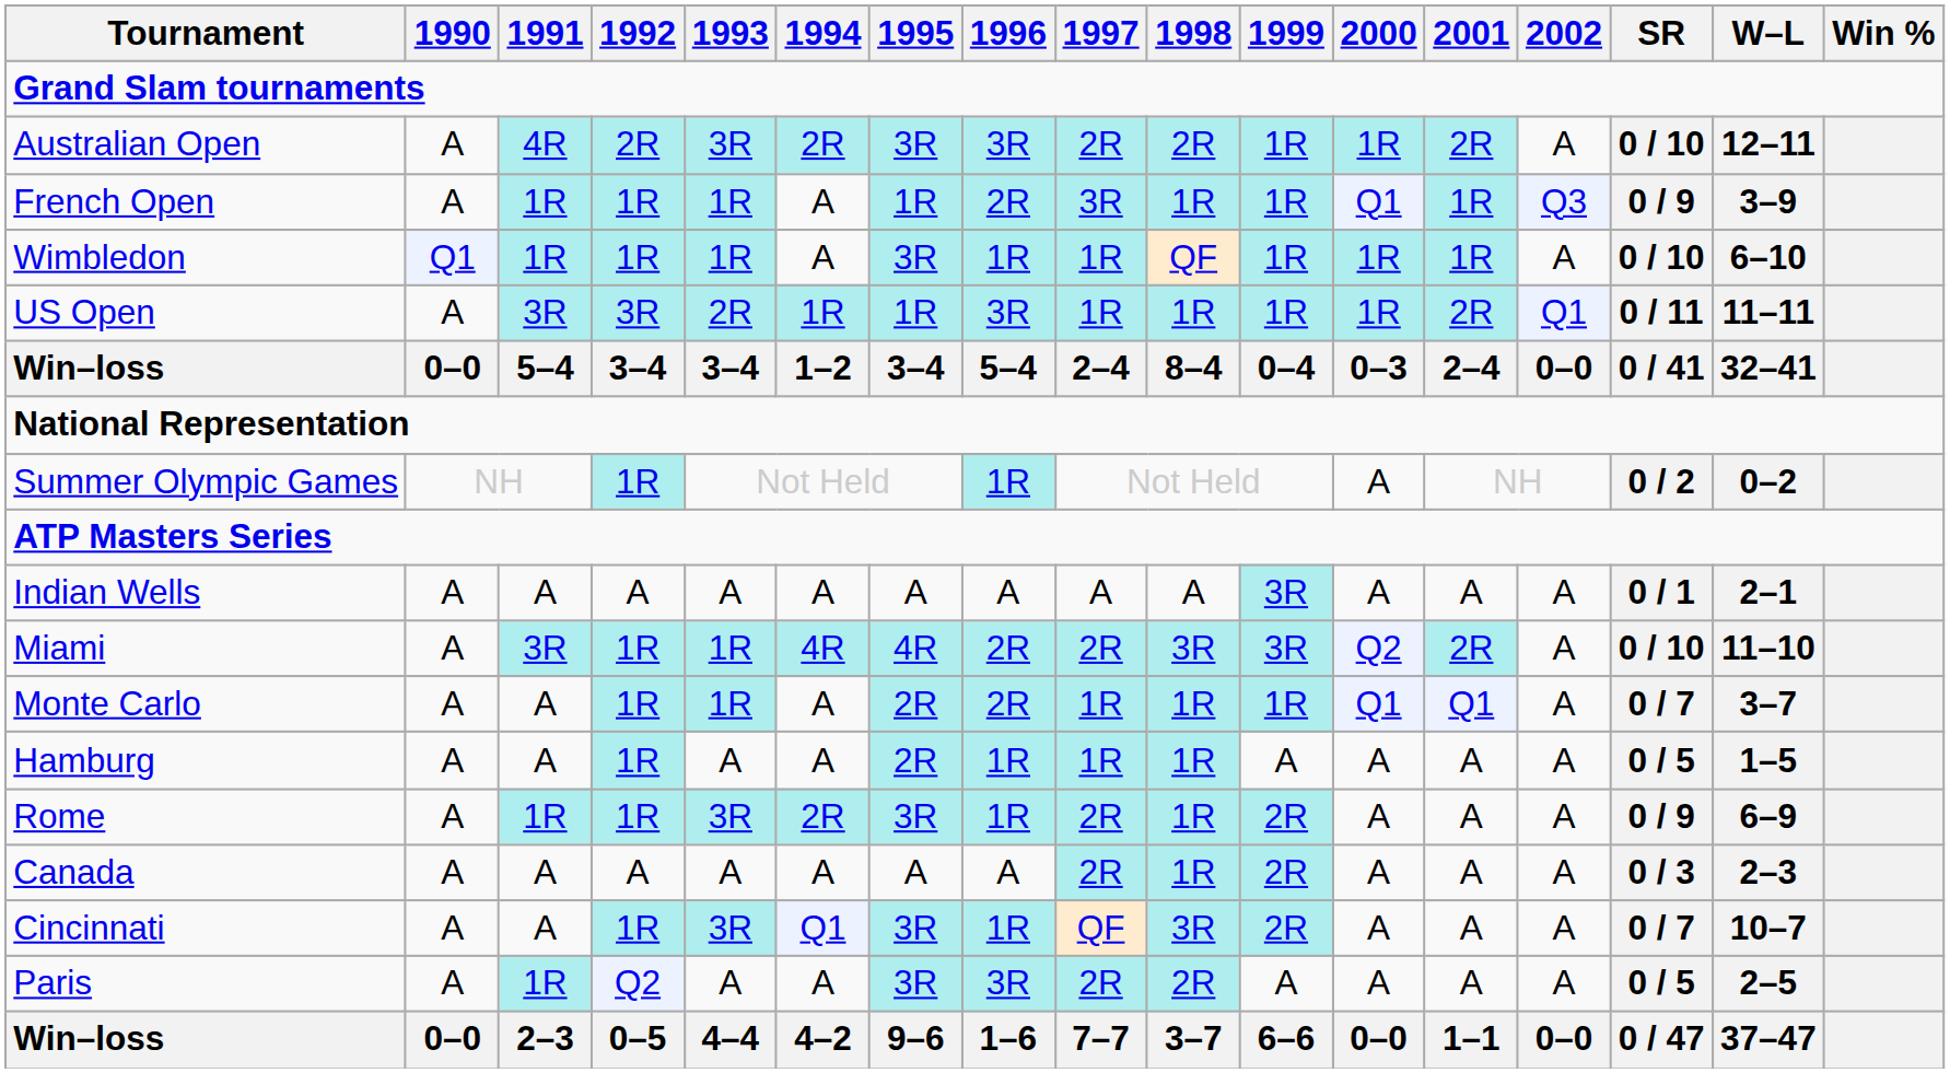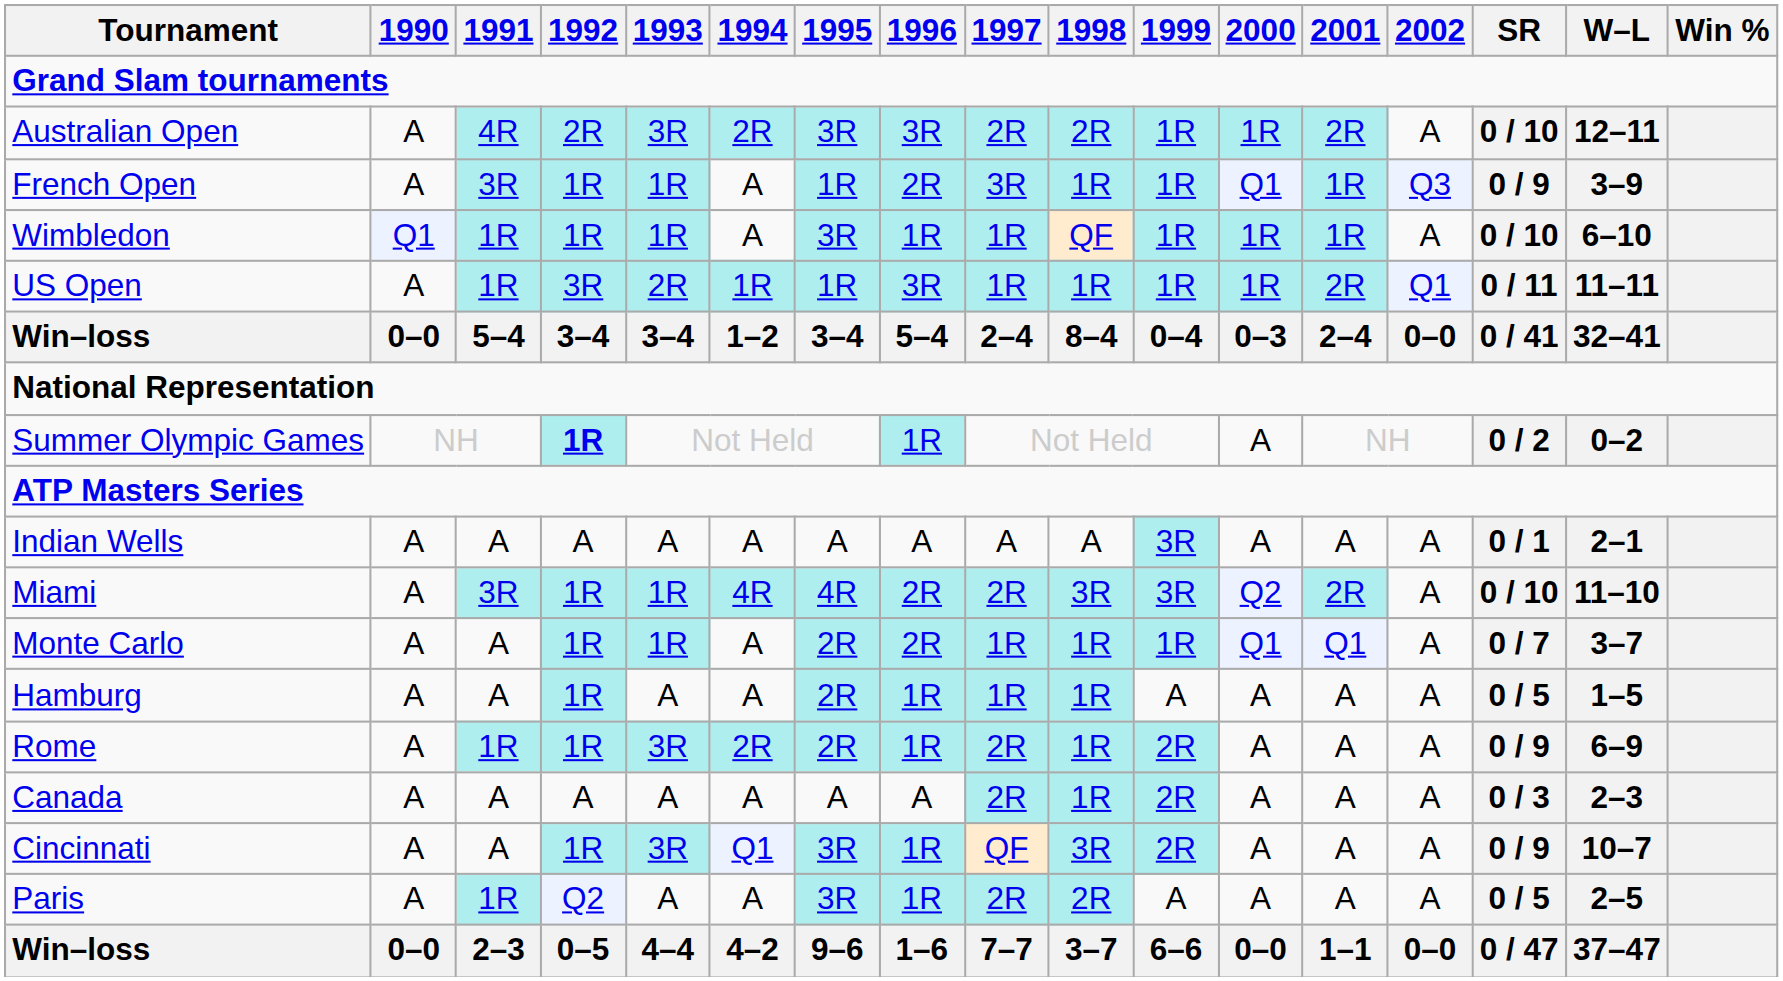 <table class=wikitable style=text-align:center;font-size:97%>
 <tr>
 <th>Tournament</th>
 <th><a href='#'>1990</a></th>
 <th><a href='#'>1991</a></th>
 <th><a href='#'>1992</a></th>
 <th><a href='#'>1993</a></th>
 <th><a href='#'>1994</a></th>
 <th><a href='#'>1995</a></th>
 <th><a href='#'>1996</a></th>
 <th><a href='#'>1997</a></th>
 <th><a href='#'>1998</a></th>
 <th><a href='#'>1999</a></th>
 <th><a href='#'>2000</a></th>
 <th><a href='#'>2001</a></th>
 <th><a href='#'>2002</a></th>
 <th>SR</th>
 <th>W–L</th>
 <th>Win %</th>
 </tr>
 <tr>
 <td colspan=23 align=left><strong><a href='#'>Grand Slam tournaments</a></strong></td>
 </tr>
 <tr>
 <td align=left><a href='#'>Australian Open</a></td>
 <td>A</td>
 <td bgcolor=afeeee><a href='#'>4R</a></td>
 <td bgcolor=afeeee><a href='#'>2R</a></td>
 <td bgcolor=afeeee><a href='#'>3R</a></td>
 <td bgcolor=afeeee><a href='#'>2R</a></td>
 <td bgcolor=afeeee><a href='#'>3R</a></td>
 <td bgcolor=afeeee><a href='#'>3R</a></td>
 <td bgcolor=afeeee><a href='#'>2R</a></td>
 <td bgcolor=afeeee><a href='#'>2R</a></td>
 <td bgcolor=afeeee><a href='#'>1R</a></td>
 <td bgcolor=afeeee><a href='#'>1R</a></td>
 <td bgcolor=afeeee><a href='#'>2R</a></td>
 <td>A</td>
 <th>0 / 10</th>
 <th>12–11</th>
 <th></th>
 </tr>
 <tr>
 <td align=left><a href='#'>French Open</a></td>
 <td>A</td>
-<td bgcolor=afeeee><a href='#'>1R</a></td>
+<td bgcolor=afeeee><a href='#'>3R</a></td>
 <td bgcolor=afeeee><a href='#'>1R</a></td>
 <td bgcolor=afeeee><a href='#'>1R</a></td>
 <td>A</td>
 <td bgcolor=afeeee><a href='#'>1R</a></td>
 <td bgcolor=afeeee><a href='#'>2R</a></td>
 <td bgcolor=afeeee><a href='#'>3R</a></td>
 <td bgcolor=afeeee><a href='#'>1R</a></td>
 <td bgcolor=afeeee><a href='#'>1R</a></td>
 <td bgcolor=ecf2ff><a href='#'>Q1</a></td>
 <td bgcolor=afeeee><a href='#'>1R</a></td>
 <td bgcolor=ecf2ff><a href='#'>Q3</a></td>
 <th>0 / 9</th>
 <th>3–9</th>
 <th></th>
 </tr>
 <tr>
 <td align=left><a href='#'>Wimbledon</a></td>
 <td bgcolor=ecf2ff><a href='#'>Q1</a></td>
 <td bgcolor=afeeee><a href='#'>1R</a></td>
 <td bgcolor=afeeee><a href='#'>1R</a></td>
 <td bgcolor=afeeee><a href='#'>1R</a></td>
 <td>A</td>
 <td bgcolor=afeeee><a href='#'>3R</a></td>
 <td bgcolor=afeeee><a href='#'>1R</a></td>
 <td bgcolor=afeeee><a href='#'>1R</a></td>
 <td bgcolor=ffebcd><a href='#'>QF</a></td>
 <td bgcolor=afeeee><a href='#'>1R</a></td>
 <td bgcolor=afeeee><a href='#'>1R</a></td>
 <td bgcolor=afeeee><a href='#'>1R</a></td>
 <td>A</td>
 <th>0 / 10</th>
 <th>6–10</th>
 <th></th>
 </tr>
 <tr>
 <td align=left><a href='#'>US Open</a></td>
 <td>A</td>
-<td bgcolor=afeeee><a href='#'>3R</a></td>
+<td bgcolor=afeeee><a href='#'>1R</a></td>
 <td bgcolor=afeeee><a href='#'>3R</a></td>
 <td bgcolor=afeeee><a href='#'>2R</a></td>
 <td bgcolor=afeeee><a href='#'>1R</a></td>
 <td bgcolor=afeeee><a href='#'>1R</a></td>
 <td bgcolor=afeeee><a href='#'>3R</a></td>
 <td bgcolor=afeeee><a href='#'>1R</a></td>
 <td bgcolor=afeeee><a href='#'>1R</a></td>
 <td bgcolor=afeeee><a href='#'>1R</a></td>
 <td bgcolor=afeeee><a href='#'>1R</a></td>
 <td bgcolor=afeeee><a href='#'>2R</a></td>
 <td bgcolor=ecf2ff><a href='#'>Q1</a></td>
 <th>0 / 11</th>
 <th>11–11</th>
 <th></th>
 </tr>
 <tr>
 <th style=text-align:left>Win–loss</th>
 <th>0–0</th>
 <th>5–4</th>
 <th>3–4</th>
 <th>3–4</th>
 <th>1–2</th>
 <th>3–4</th>
 <th>5–4</th>
 <th>2–4</th>
 <th>8–4</th>
 <th>0–4</th>
 <th>0–3</th>
 <th>2–4</th>
 <th>0–0</th>
 <th>0 / 41</th>
 <th>32–41</th>
 <th></th>
 </tr>
 <tr>
 <td colspan=22 align=left><strong>National Representation</strong></td>
 </tr>
 <tr>
 <td align=left><a href='#'>Summer Olympic Games</a></td>
 <td colspan=2 style=color:#cccccc>NH</td>
-<td style=background:#afeeee><a href='#'>1R</a></td>
+<td style=background:#afeeee><strong><a href='#'>1R</a></strong></td>
 <td colspan=3 style=color:#cccccc>Not Held</td>
 <td style=background:#afeeee><a href='#'>1R</a></td>
 <td colspan=3 style=color:#cccccc>Not Held</td>
 <td>A</td>
 <td colspan=2 style=color:#cccccc>NH</td>
 <th>0 / 2</th>
 <th>0–2</th>
 <th></th>
 </tr>
 <tr>
 <td colspan=23 align=left><strong><a href='#'>ATP Masters Series</a></strong></td>
 </tr>
 <tr>
 <td align=left><a href='#'>Indian Wells</a></td>
 <td>A</td>
 <td>A</td>
 <td>A</td>
 <td>A</td>
 <td>A</td>
 <td>A</td>
 <td>A</td>
 <td>A</td>
 <td>A</td>
 <td bgcolor=afeeee><a href='#'>3R</a></td>
 <td>A</td>
 <td>A</td>
 <td>A</td>
 <th>0 / 1</th>
 <th>2–1</th>
 <th></th>
 </tr>
 <tr>
 <td align=left><a href='#'>Miami</a></td>
 <td>A</td>
 <td bgcolor=afeeee><a href='#'>3R</a></td>
 <td bgcolor=afeeee><a href='#'>1R</a></td>
 <td bgcolor=afeeee><a href='#'>1R</a></td>
 <td bgcolor=afeeee><a href='#'>4R</a></td>
 <td bgcolor=afeeee><a href='#'>4R</a></td>
 <td bgcolor=afeeee><a href='#'>2R</a></td>
 <td bgcolor=afeeee><a href='#'>2R</a></td>
 <td bgcolor=afeeee><a href='#'>3R</a></td>
 <td bgcolor=afeeee><a href='#'>3R</a></td>
 <td bgcolor=ecf2ff><a href='#'>Q2</a></td>
 <td bgcolor=afeeee><a href='#'>2R</a></td>
 <td>A</td>
 <th>0 / 10</th>
 <th>11–10</th>
 <th></th>
 </tr>
 <tr>
 <td align=left><a href='#'>Monte Carlo</a></td>
 <td>A</td>
 <td>A</td>
 <td bgcolor=afeeee><a href='#'>1R</a></td>
 <td bgcolor=afeeee><a href='#'>1R</a></td>
 <td>A</td>
 <td bgcolor=afeeee><a href='#'>2R</a></td>
 <td bgcolor=afeeee><a href='#'>2R</a></td>
 <td bgcolor=afeeee><a href='#'>1R</a></td>
 <td bgcolor=afeeee><a href='#'>1R</a></td>
 <td bgcolor=afeeee><a href='#'>1R</a></td>
 <td bgcolor=ecf2ff><a href='#'>Q1</a></td>
 <td bgcolor=ecf2ff><a href='#'>Q1</a></td>
 <td>A</td>
 <th>0 / 7</th>
 <th>3–7</th>
 <th></th>
 </tr>
 <tr>
 <td align=left><a href='#'>Hamburg</a></td>
 <td>A</td>
 <td>A</td>
 <td bgcolor=afeeee><a href='#'>1R</a></td>
 <td>A</td>
 <td>A</td>
 <td bgcolor=afeeee><a href='#'>2R</a></td>
 <td bgcolor=afeeee><a href='#'>1R</a></td>
 <td bgcolor=afeeee><a href='#'>1R</a></td>
 <td bgcolor=afeeee><a href='#'>1R</a></td>
 <td>A</td>
 <td>A</td>
 <td>A</td>
 <td>A</td>
 <th>0 / 5</th>
 <th>1–5</th>
 <th></th>
 </tr>
 <tr>
 <td align=left><a href='#'>Rome</a></td>
 <td>A</td>
 <td bgcolor=afeeee><a href='#'>1R</a></td>
 <td bgcolor=afeeee><a href='#'>1R</a></td>
 <td bgcolor=afeeee><a href='#'>3R</a></td>
 <td bgcolor=afeeee><a href='#'>2R</a></td>
-<td bgcolor=afeeee><a href='#'>3R</a></td>
+<td bgcolor=afeeee><a href='#'>2R</a></td>
 <td bgcolor=afeeee><a href='#'>1R</a></td>
 <td bgcolor=afeeee><a href='#'>2R</a></td>
 <td bgcolor=afeeee><a href='#'>1R</a></td>
 <td bgcolor=afeeee><a href='#'>2R</a></td>
 <td>A</td>
 <td>A</td>
 <td>A</td>
 <th>0 / 9</th>
 <th>6–9</th>
 <th></th>
 </tr>
 <tr>
 <td align=left><a href='#'>Canada</a></td>
 <td>A</td>
 <td>A</td>
 <td>A</td>
 <td>A</td>
 <td>A</td>
 <td>A</td>
 <td>A</td>
 <td bgcolor=afeeee><a href='#'>2R</a></td>
 <td bgcolor=afeeee><a href='#'>1R</a></td>
 <td bgcolor=afeeee><a href='#'>2R</a></td>
 <td>A</td>
 <td>A</td>
 <td>A</td>
 <th>0 / 3</th>
 <th>2–3</th>
 <th></th>
 </tr>
 <tr>
 <td align=left><a href='#'>Cincinnati</a></td>
 <td>A</td>
 <td>A</td>
 <td bgcolor=afeeee><a href='#'>1R</a></td>
 <td bgcolor=afeeee><a href='#'>3R</a></td>
 <td bgcolor=ecf2ff><a href='#'>Q1</a></td>
 <td bgcolor=afeeee><a href='#'>3R</a></td>
 <td bgcolor=afeeee><a href='#'>1R</a></td>
 <td bgcolor=ffebcd><a href='#'>QF</a></td>
 <td bgcolor=afeeee><a href='#'>3R</a></td>
 <td bgcolor=afeeee><a href='#'>2R</a></td>
 <td>A</td>
 <td>A</td>
 <td>A</td>
-<th>0 / 7</th>
+<th>0 / 9</th>
 <th>10–7</th>
 <th></th>
 </tr>
 <tr>
 <td align=left><a href='#'>Paris</a></td>
 <td>A</td>
 <td bgcolor=afeeee><a href='#'>1R</a></td>
 <td bgcolor=ecf2ff><a href='#'>Q2</a></td>
 <td>A</td>
 <td>A</td>
 <td bgcolor=afeeee><a href='#'>3R</a></td>
-<td bgcolor=afeeee><a href='#'>3R</a></td>
+<td bgcolor=afeeee><a href='#'>1R</a></td>
 <td bgcolor=afeeee><a href='#'>2R</a></td>
 <td bgcolor=afeeee><a href='#'>2R</a></td>
 <td>A</td>
 <td>A</td>
 <td>A</td>
 <td>A</td>
 <th>0 / 5</th>
 <th>2–5</th>
 <th></th>
 </tr>
 <tr>
 <th style=text-align:left>Win–loss</th>
 <th>0–0</th>
 <th>2–3</th>
 <th>0–5</th>
 <th>4–4</th>
 <th>4–2</th>
 <th>9–6</th>
 <th>1–6</th>
 <th>7–7</th>
 <th>3–7</th>
 <th>6–6</th>
 <th>0–0</th>
 <th>1–1</th>
 <th>0–0</th>
 <th>0 / 47</th>
 <th>37–47</th>
 <th></th>
 </tr>
 </table>
